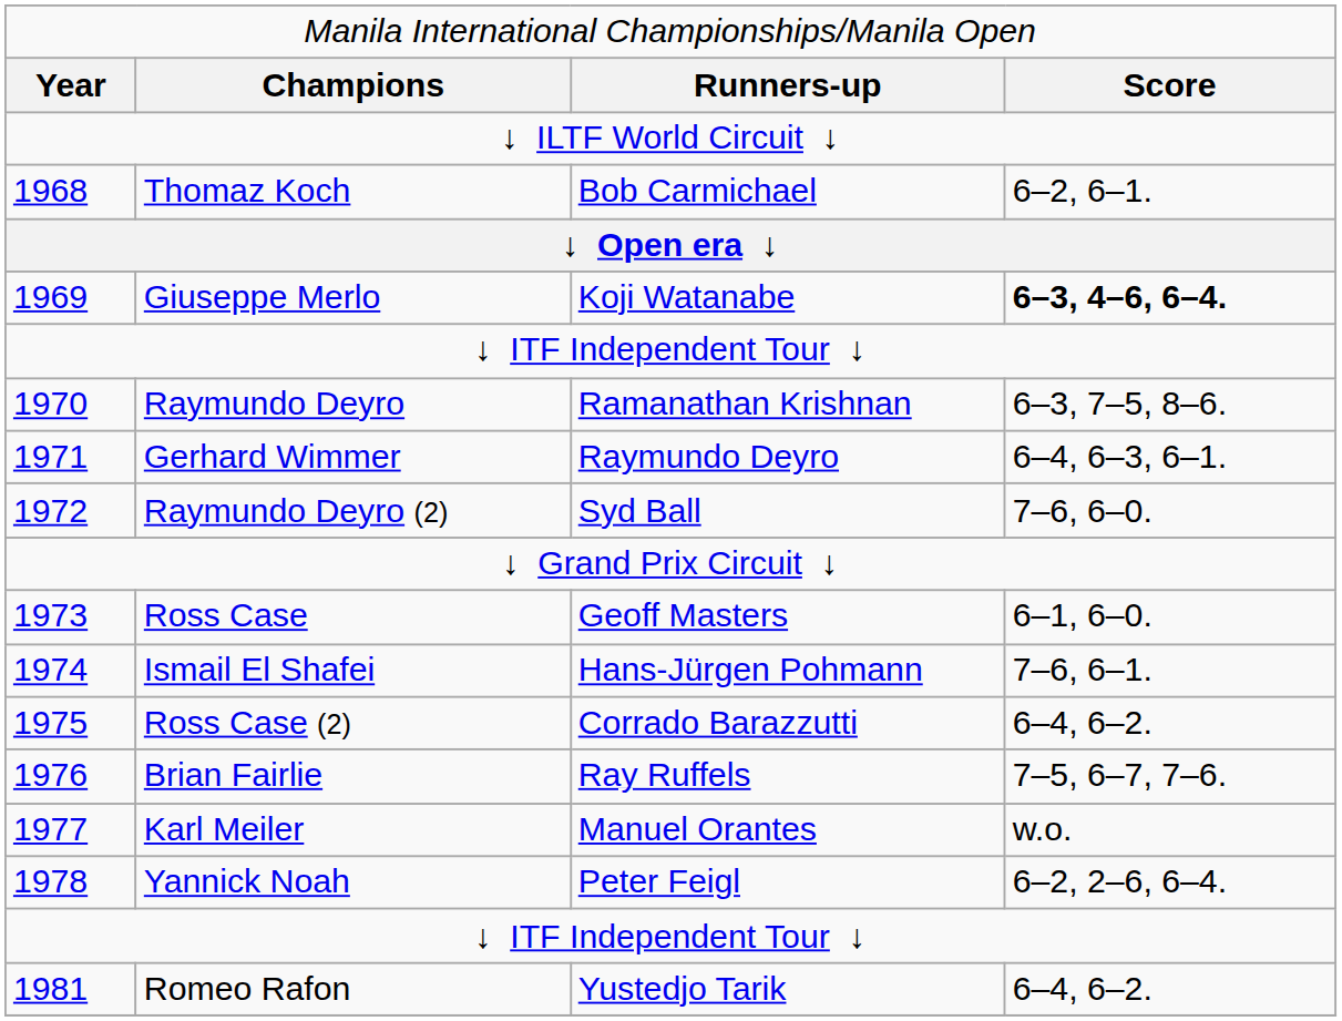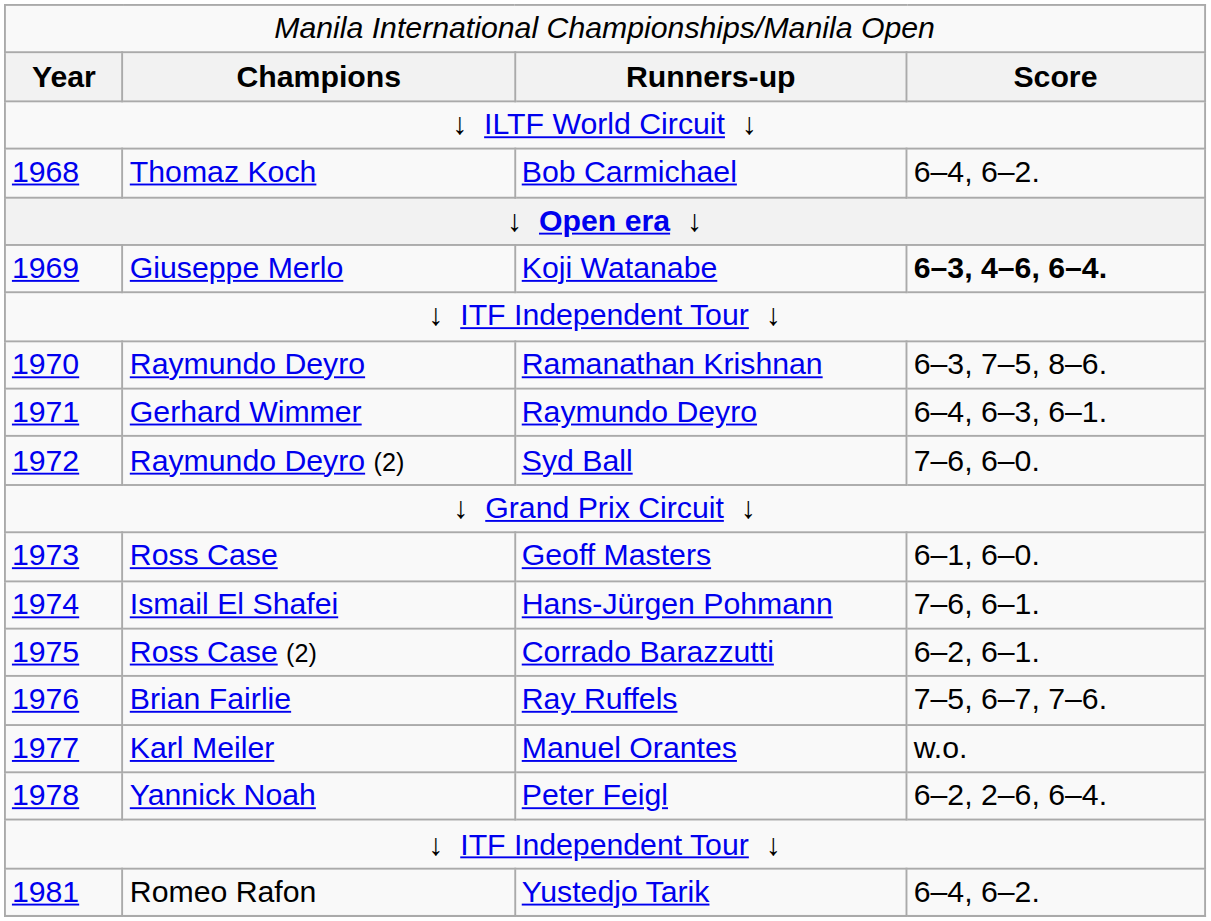 <table class="wikitable">
 <tr>
 <td colspan=4 align=center><em>Manila International Championships/Manila Open</em></td>
 </tr>
 <tr>
 <th style="width:55px">Year</th>
 <th style="width:200px">Champions</th>
 <th style="width:200px">Runners-up</th>
 <th style="width:150px" class="unsortable">Score</th>
 </tr>
 <tr>
 <td colspan=5 align=center>↓  <a href='#'>ILTF World Circuit</a>  ↓</td>
 </tr>
 <tr>
 <td><a href='#'>1968</a></td>
 <td> <a href='#'>Thomaz Koch</a></td>
 <td> <a href='#'>Bob Carmichael</a></td>
-<td>6–2, 6–1.</td>
+<td>6–4, 6–2.</td>
 </tr>
 <tr>
 <th colspan=4 align=center>↓  <a href='#'>Open era</a>  ↓</th>
 </tr>
 <tr>
 <td><a href='#'>1969</a></td>
 <td> <a href='#'>Giuseppe Merlo</a></td>
 <td> <a href='#'>Koji Watanabe</a></td>
 <td><strong>6–3, 4–6, 6–4.</strong></td>
 </tr>
 <tr>
 <td colspan=4 align=center>↓  <a href='#'>ITF Independent Tour</a>  ↓</td>
 </tr>
 <tr>
 <td><a href='#'>1970</a></td>
 <td> <a href='#'>Raymundo Deyro</a></td>
 <td> <a href='#'>Ramanathan Krishnan</a></td>
 <td>6–3, 7–5, 8–6.</td>
 </tr>
 <tr>
 <td><a href='#'>1971</a></td>
 <td> <a href='#'>Gerhard Wimmer</a></td>
 <td> <a href='#'>Raymundo Deyro</a></td>
 <td>6–4, 6–3, 6–1.</td>
 </tr>
 <tr>
 <td><a href='#'>1972</a></td>
 <td> <a href='#'>Raymundo Deyro</a> <small>(2)</small></td>
 <td> <a href='#'>Syd Ball</a></td>
 <td>7–6, 6–0.</td>
 </tr>
 <tr>
 <td colspan=4 align=center>↓  <a href='#'>Grand Prix Circuit</a>  ↓</td>
 </tr>
 <tr>
 <td><a href='#'>1973</a></td>
 <td> <a href='#'>Ross Case</a></td>
 <td> <a href='#'>Geoff Masters</a></td>
 <td>6–1, 6–0.</td>
 </tr>
 <tr>
 <td><a href='#'>1974</a></td>
 <td>  <a href='#'>Ismail El Shafei</a></td>
 <td>  <a href='#'>Hans-Jürgen Pohmann</a></td>
 <td>7–6, 6–1.</td>
 </tr>
 <tr>
 <td><a href='#'>1975</a></td>
 <td> <a href='#'>Ross Case</a> <small>(2)</small></td>
 <td>  <a href='#'>Corrado Barazzutti</a></td>
-<td>6–4, 6–2.</td>
+<td>6–2, 6–1.</td>
 </tr>
 <tr>
 <td><a href='#'>1976</a></td>
 <td> <a href='#'>Brian Fairlie</a></td>
 <td>  <a href='#'>Ray Ruffels</a></td>
 <td>7–5, 6–7, 7–6.</td>
 </tr>
 <tr>
 <td><a href='#'>1977</a></td>
 <td> <a href='#'>Karl Meiler</a></td>
 <td>  <a href='#'>Manuel Orantes</a></td>
 <td>w.o.</td>
 </tr>
 <tr>
 <td><a href='#'>1978</a></td>
 <td> <a href='#'>Yannick Noah</a></td>
 <td>  <a href='#'>Peter Feigl</a></td>
 <td>6–2, 2–6, 6–4.</td>
 </tr>
 <tr>
 <td colspan=4 align=center>↓  <a href='#'>ITF Independent Tour</a>  ↓</td>
 </tr>
 <tr>
 <td><a href='#'>1981</a></td>
 <td> Romeo Rafon</td>
 <td> <a href='#'>Yustedjo Tarik</a></td>
 <td>6–4, 6–2.</td>
 </tr>
 <tr>
 </tr>
 </table>
